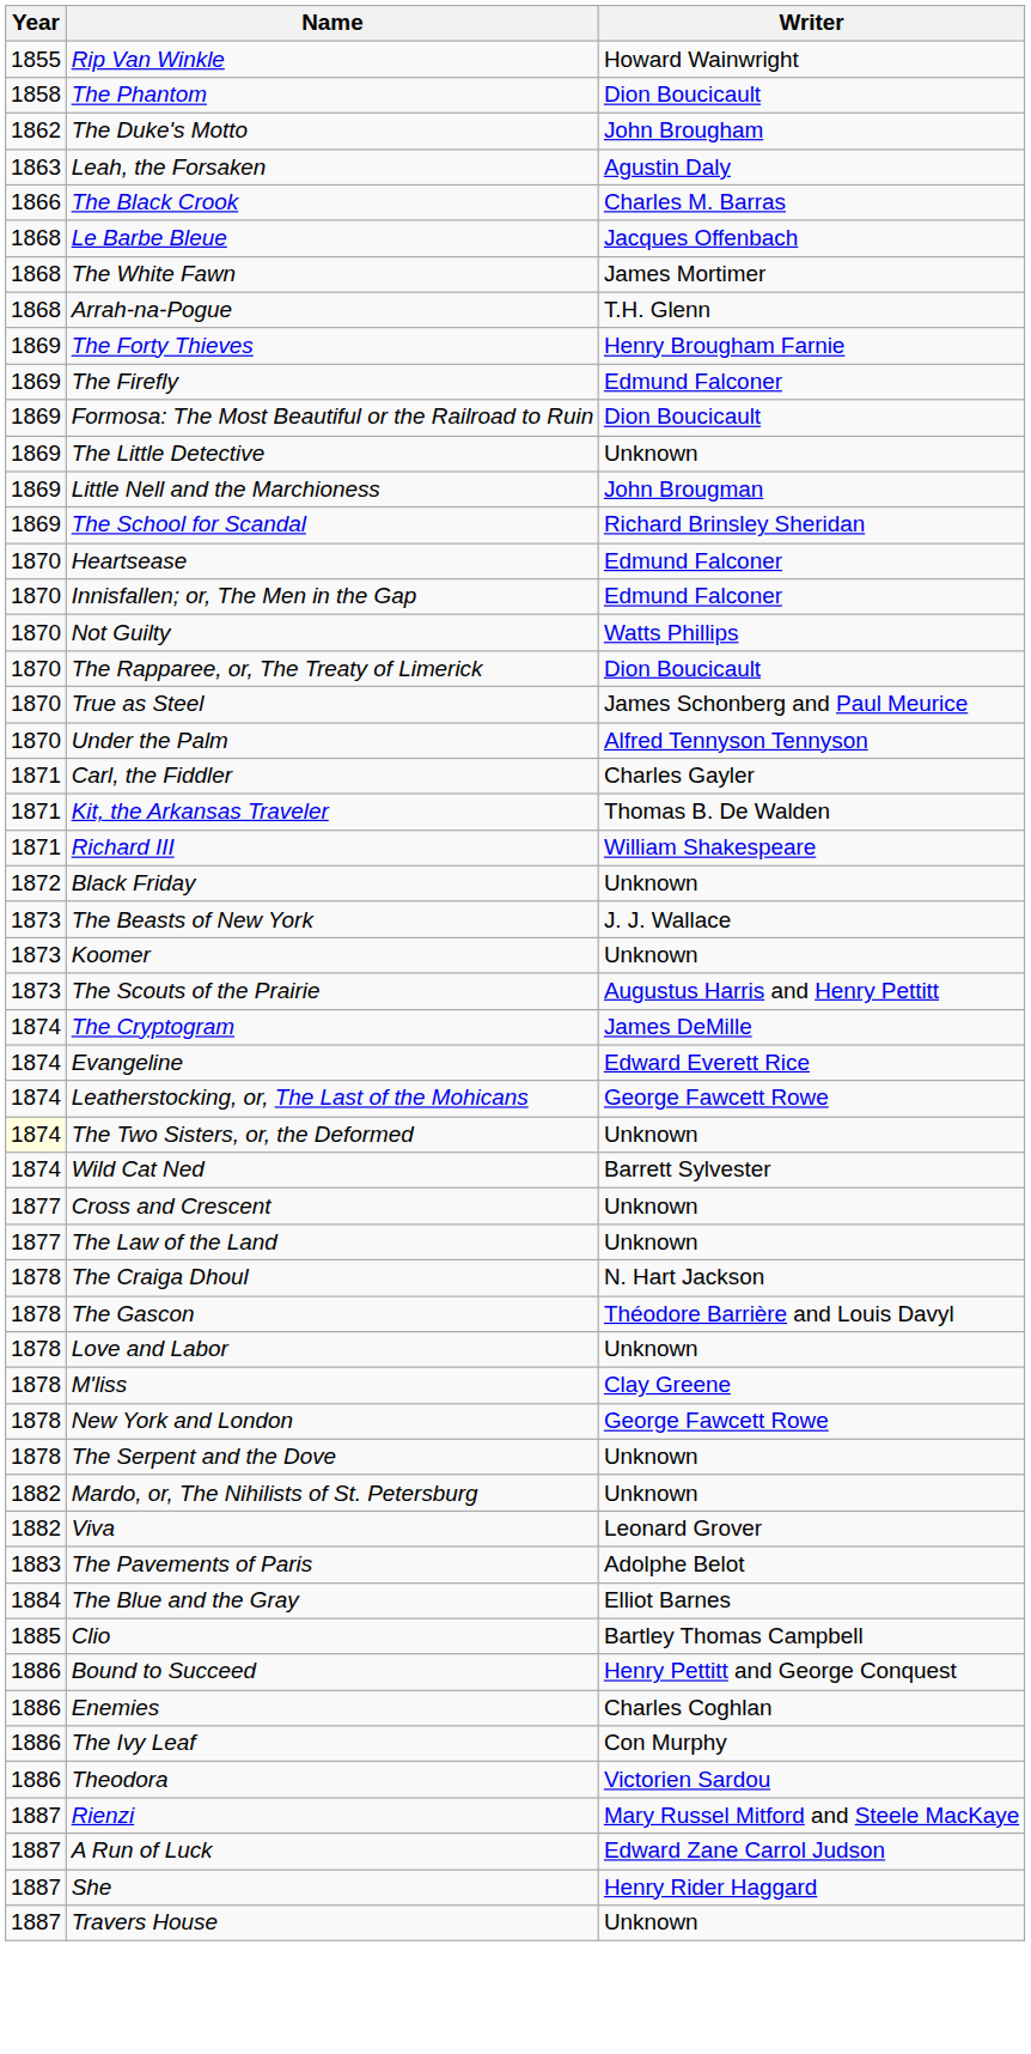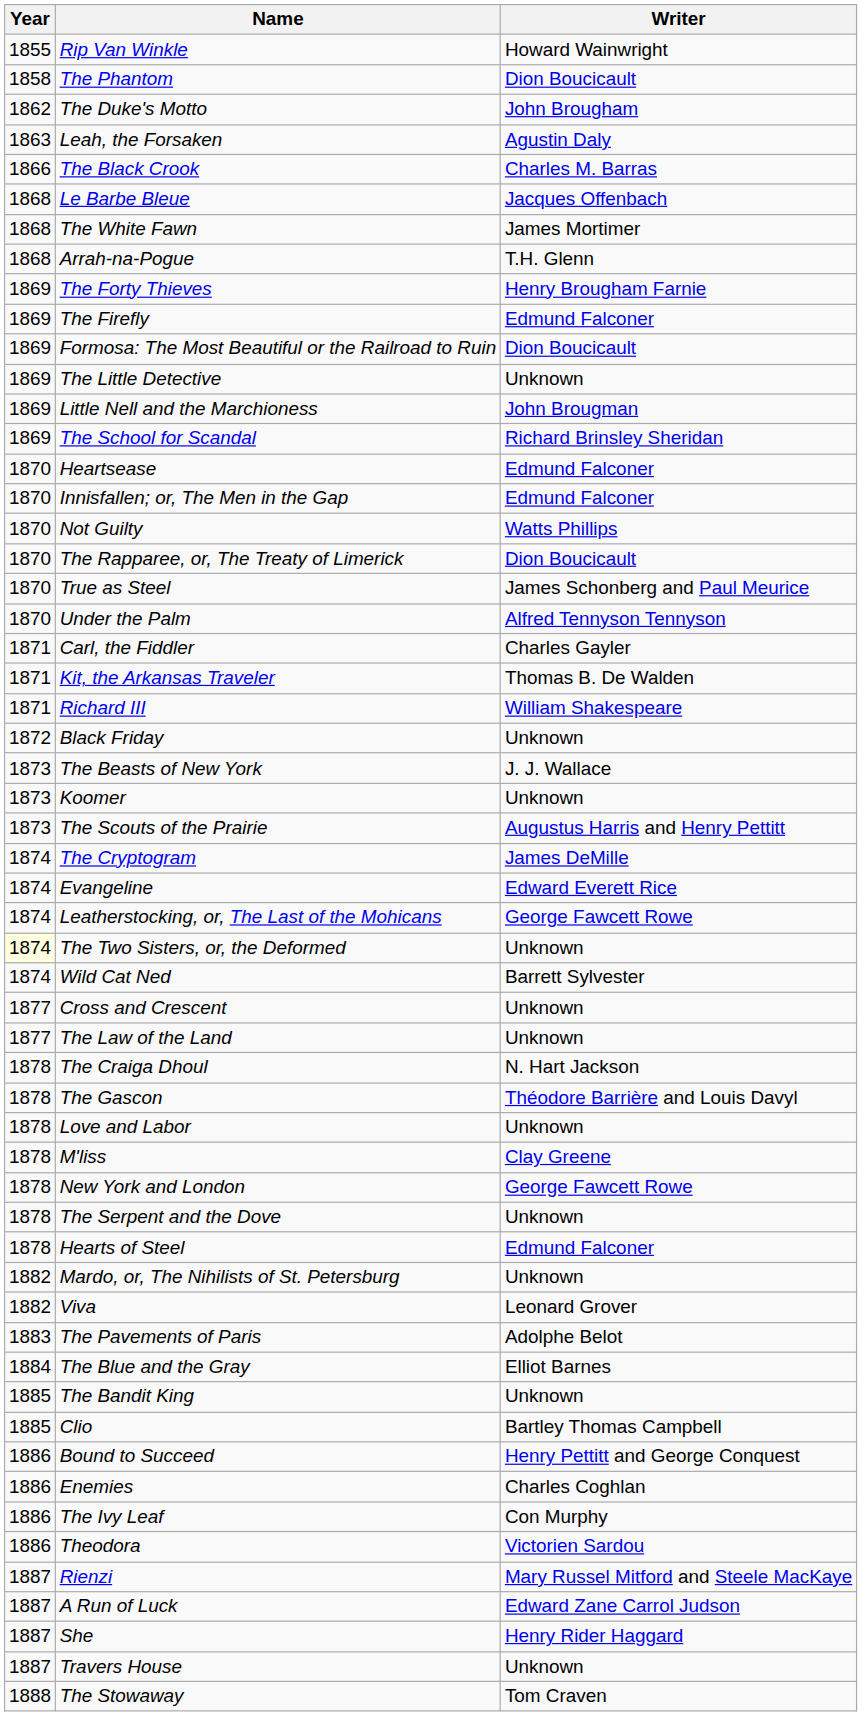 <table class="wikitable">
 <tr>
 <th>Year</th>
 <th>Name</th>
 <th>Writer</th>
 </tr>
 <tr>
 <td>1855</td>
 <td><em><a href='#'>Rip Van Winkle</a></em></td>
 <td>Howard Wainwright</td>
 </tr>
 <tr>
 <td>1858</td>
 <td><em><a href='#'>The Phantom</a></em></td>
 <td><a href='#'>Dion Boucicault</a></td>
 </tr>
 <tr>
 <td>1862</td>
 <td><em>The Duke's Motto</em></td>
 <td><a href='#'>John Brougham</a></td>
 </tr>
 <tr>
 <td>1863</td>
 <td><em>Leah, the Forsaken</em></td>
 <td><a href='#'>Agustin Daly</a></td>
 </tr>
 <tr>
 <td>1866</td>
 <td><em><a href='#'>The Black Crook</a></em></td>
 <td><a href='#'>Charles M. Barras</a></td>
 </tr>
 <tr>
 <td>1868</td>
 <td><em><a href='#'>Le Barbe Bleue</a></em></td>
 <td><a href='#'>Jacques Offenbach</a></td>
 </tr>
 <tr>
 <td>1868</td>
 <td><em>The White Fawn</em></td>
 <td>James Mortimer</td>
 </tr>
 <tr>
 <td>1868</td>
 <td><em>Arrah-na-Pogue</em></td>
 <td>T.H. Glenn</td>
 </tr>
 <tr>
 <td>1869</td>
 <td><em><a href='#'>The Forty Thieves</a></em></td>
 <td><a href='#'>Henry Brougham Farnie</a></td>
 </tr>
 <tr>
 <td>1869</td>
 <td><em>The Firefly</em></td>
 <td><a href='#'>Edmund Falconer</a></td>
 </tr>
 <tr>
 <td>1869</td>
 <td><em>Formosa: The Most Beautiful or the Railroad to Ruin</em></td>
 <td><a href='#'>Dion Boucicault</a></td>
 </tr>
 <tr>
 <td>1869</td>
 <td><em>The Little Detective</em></td>
 <td>Unknown</td>
 </tr>
 <tr>
 <td>1869</td>
 <td><em>Little Nell and the Marchioness</em></td>
 <td><a href='#'>John Brougman</a></td>
 </tr>
 <tr>
 <td>1869</td>
 <td><em><a href='#'>The School for Scandal</a></em></td>
 <td><a href='#'>Richard Brinsley Sheridan</a></td>
 </tr>
 <tr>
 <td>1870</td>
 <td><em>Heartsease</em></td>
 <td><a href='#'>Edmund Falconer</a></td>
 </tr>
 <tr>
 <td>1870</td>
 <td><em>Innisfallen; or, The Men in the Gap</em></td>
 <td><a href='#'>Edmund Falconer</a></td>
 </tr>
 <tr>
 <td>1870</td>
 <td><em>Not Guilty</em></td>
 <td><a href='#'>Watts Phillips</a></td>
 </tr>
 <tr>
 <td>1870</td>
 <td><em>The Rapparee, or, The Treaty of Limerick</em></td>
 <td><a href='#'>Dion Boucicault</a></td>
 </tr>
 <tr>
 <td>1870</td>
 <td><em>True as Steel</em></td>
 <td>James Schonberg and <a href='#'>Paul Meurice</a></td>
 </tr>
 <tr>
 <td>1870</td>
 <td><em>Under the Palm</em></td>
 <td><a href='#'>Alfred Tennyson Tennyson</a></td>
 </tr>
 <tr>
 <td>1871</td>
 <td><em>Carl, the Fiddler</em></td>
 <td>Charles Gayler</td>
 </tr>
 <tr>
 <td>1871</td>
 <td><em><a href='#'>Kit, the Arkansas Traveler</a></em></td>
 <td>Thomas B. De Walden</td>
 </tr>
 <tr>
 <td>1871</td>
 <td><em><a href='#'>Richard III</a></em></td>
 <td><a href='#'>William Shakespeare</a></td>
 </tr>
 <tr>
 <td>1872</td>
 <td><em>Black Friday</em></td>
 <td>Unknown</td>
 </tr>
 <tr>
 <td>1873</td>
 <td><em>The Beasts of New York</em></td>
 <td>J. J. Wallace</td>
 </tr>
 <tr>
 <td>1873</td>
 <td><em>Koomer</em></td>
 <td>Unknown</td>
 </tr>
 <tr>
 <td>1873</td>
 <td><em>The Scouts of the Prairie</em></td>
 <td><a href='#'>Augustus Harris</a> and <a href='#'>Henry Pettitt</a></td>
 </tr>
 <tr>
 <td>1874</td>
 <td><em><a href='#'>The Cryptogram</a></em></td>
 <td><a href='#'>James DeMille</a></td>
 </tr>
 <tr>
 <td>1874</td>
 <td><em>Evangeline</em></td>
 <td><a href='#'>Edward Everett Rice</a></td>
 </tr>
 <tr>
 <td>1874</td>
 <td><em>Leatherstocking, or, <a href='#'>The Last of the Mohicans</a></em></td>
 <td><a href='#'>George Fawcett Rowe</a></td>
 </tr>
 <tr>
 <td style="background: lightyellow;">1874</td>
 <td><em>The Two Sisters, or, the Deformed</em></td>
 <td>Unknown</td>
 </tr>
 <tr>
 <td>1874</td>
 <td><em>Wild Cat Ned</em></td>
 <td>Barrett Sylvester</td>
 </tr>
 <tr>
 <td>1877</td>
 <td><em>Cross and Crescent</em></td>
 <td>Unknown</td>
 </tr>
 <tr>
 <td>1877</td>
 <td><em>The Law of the Land</em></td>
 <td>Unknown</td>
 </tr>
 <tr>
 <td>1878</td>
 <td><em>The Craiga Dhoul</em></td>
 <td>N. Hart Jackson</td>
 </tr>
 <tr>
 <td>1878</td>
 <td><em>The Gascon</em></td>
 <td><a href='#'>Théodore Barrière</a> and Louis Davyl</td>
 </tr>
 <tr>
 <td>1878</td>
 <td><em>Love and Labor</em></td>
 <td>Unknown</td>
 </tr>
 <tr>
 <td>1878</td>
 <td><em>M'liss</em></td>
 <td><a href='#'>Clay Greene</a></td>
 </tr>
 <tr>
 <td>1878</td>
 <td><em>New York and London</em></td>
 <td><a href='#'>George Fawcett Rowe</a></td>
 </tr>
 <tr>
 <td>1878</td>
 <td><em>The Serpent and the Dove</em></td>
 <td>Unknown</td>
 </tr>
 <tr>
+<td>1878</td>
+<td><em>Hearts of Steel</em></td>
+<td><a href='#'>Edmund Falconer</a></td>
+</tr>
+<tr>
 <td>1882</td>
 <td><em>Mardo, or, The Nihilists of St. Petersburg</em></td>
 <td>Unknown</td>
 </tr>
 <tr>
 <td>1882</td>
 <td><em>Viva</em></td>
 <td>Leonard Grover</td>
 </tr>
 <tr>
 <td>1883</td>
 <td><em>The Pavements of Paris</em></td>
 <td>Adolphe Belot</td>
 </tr>
 <tr>
 <td>1884</td>
 <td><em>The Blue and the Gray</em></td>
 <td>Elliot Barnes</td>
+</tr>
+<tr>
+<td>1885</td>
+<td><em>The Bandit King</em></td>
+<td>Unknown</td>
 </tr>
 <tr>
 <td>1885</td>
 <td><em>Clio</em></td>
 <td>Bartley Thomas Campbell</td>
 </tr>
 <tr>
 <td>1886</td>
 <td><em>Bound to Succeed</em></td>
 <td><a href='#'>Henry Pettitt</a> and George Conquest</td>
 </tr>
 <tr>
 <td>1886</td>
 <td><em>Enemies</em></td>
 <td>Charles Coghlan</td>
 </tr>
 <tr>
 <td>1886</td>
 <td><em>The Ivy Leaf</em></td>
 <td>Con Murphy</td>
 </tr>
 <tr>
 <td>1886</td>
 <td><em>Theodora</em></td>
 <td><a href='#'>Victorien Sardou</a></td>
 </tr>
 <tr>
 <td>1887</td>
 <td><em><a href='#'>Rienzi</a></em></td>
 <td><a href='#'>Mary Russel Mitford</a> and <a href='#'>Steele MacKaye</a></td>
 </tr>
 <tr>
 <td>1887</td>
 <td><em>A Run of Luck</em></td>
 <td><a href='#'>Edward Zane Carrol Judson</a></td>
 </tr>
 <tr>
 <td>1887</td>
 <td><em>She</em></td>
 <td><a href='#'>Henry Rider Haggard</a></td>
 </tr>
 <tr>
 <td>1887</td>
 <td><em>Travers House</em></td>
 <td>Unknown</td>
 </tr>
+<tr>
+<td>1888</td>
+<td><em>The Stowaway</em></td>
+<td>Tom Craven</td>
+</tr>
 </table>
